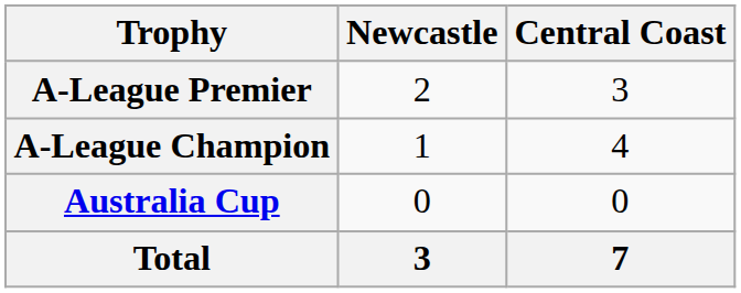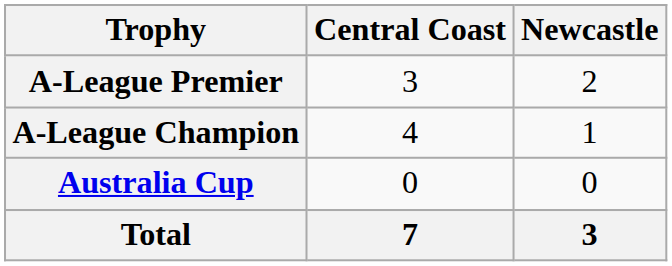 <table class="wikitable">
 <tr>
 <th>Trophy</th>
+<th>Central Coast</th>
 <th>Newcastle</th>
-<th>Central Coast</th>
 </tr>
 <tr>
 <th>A-League Premier</th>
+<td align="center">3</td>
 <td align="center">2</td>
-<td align="center">3</td>
 </tr>
 <tr>
 <th>A-League Champion</th>
+<td align="center">4</td>
 <td align="center">1</td>
-<td align="center">4</td>
 </tr>
 <tr>
 <th><a href='#'>Australia Cup</a></th>
 <td align="center">0</td>
 <td align="center">0</td>
 </tr>
 <tr>
 <th>Total</th>
+<th>7</th>
 <th>3</th>
-<th>7</th>
 </tr>
 </table>
